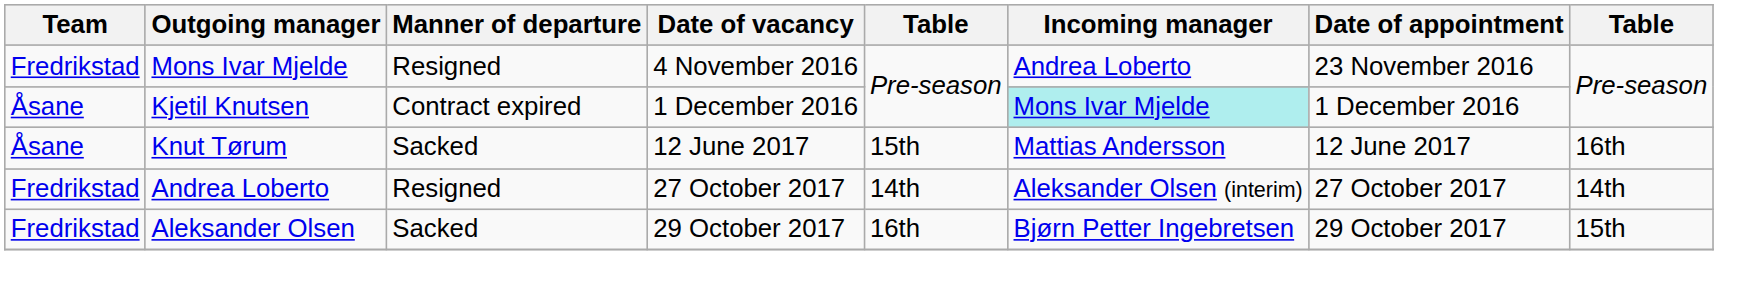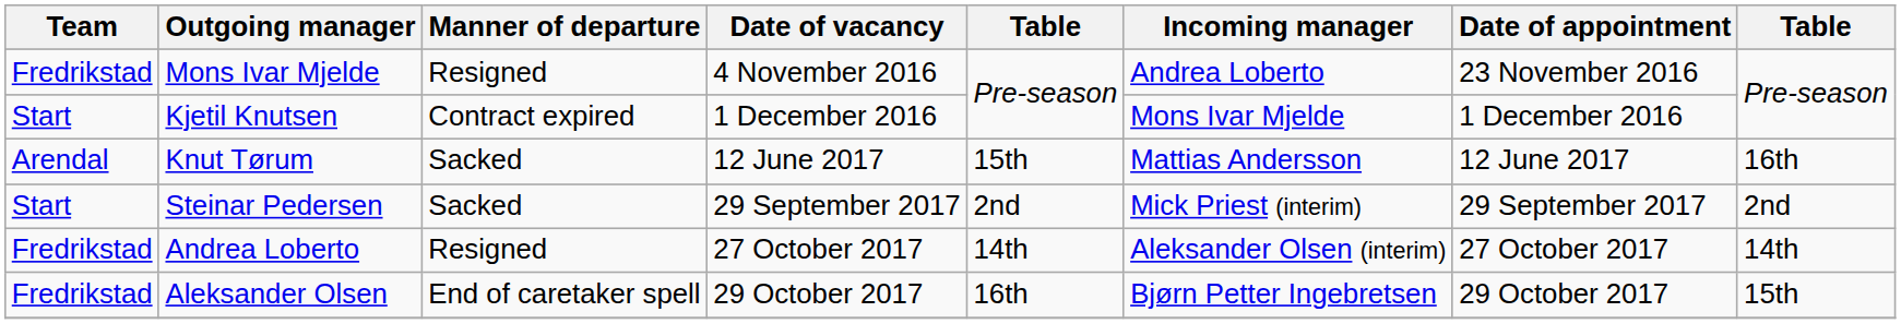 <table class="wikitable">
 <tr>
 <th>Team</th>
 <th>Outgoing manager</th>
 <th>Manner of departure</th>
 <th>Date of vacancy</th>
 <th>Table</th>
 <th>Incoming manager</th>
 <th>Date of appointment</th>
 <th>Table</th>
 </tr>
 <tr>
 <td><a href='#'>Fredrikstad</a></td>
 <td> <a href='#'>Mons Ivar Mjelde</a></td>
 <td>Resigned</td>
 <td>4 November 2016</td>
 <td rowspan="2"><em>Pre-season</em></td>
 <td> <a href='#'>Andrea Loberto</a></td>
 <td>23 November 2016</td>
 <td rowspan="2"><em>Pre-season</em></td>
 </tr>
 <tr>
-<td><a href='#'>Åsane</a></td>
+<td><a href='#'>Start</a></td>
 <td> <a href='#'>Kjetil Knutsen</a></td>
 <td>Contract expired</td>
 <td>1 December 2016</td>
-<td style="background: paleturquoise;"> <a href='#'>Mons Ivar Mjelde</a></td>
+<td> <a href='#'>Mons Ivar Mjelde</a></td>
 <td>1 December 2016</td>
 </tr>
 <tr>
-<td><a href='#'>Åsane</a></td>
+<td><a href='#'>Arendal</a></td>
 <td> <a href='#'>Knut Tørum</a></td>
 <td>Sacked</td>
 <td>12 June 2017</td>
 <td>15th</td>
 <td> <a href='#'>Mattias Andersson</a></td>
 <td>12 June 2017</td>
 <td>16th</td>
+</tr>
+<tr>
+<td><a href='#'>Start</a></td>
+<td> <a href='#'>Steinar Pedersen</a></td>
+<td>Sacked</td>
+<td>29 September 2017</td>
+<td>2nd</td>
+<td> <a href='#'>Mick Priest</a> <small>(interim)</small></td>
+<td>29 September 2017</td>
+<td>2nd</td>
 </tr>
 <tr>
 <td><a href='#'>Fredrikstad</a></td>
 <td> <a href='#'>Andrea Loberto</a></td>
 <td>Resigned</td>
 <td>27 October 2017</td>
 <td>14th</td>
 <td> <a href='#'>Aleksander Olsen</a> <small>(interim)</small></td>
 <td>27 October 2017</td>
 <td>14th</td>
 </tr>
 <tr>
 <td><a href='#'>Fredrikstad</a></td>
 <td> <a href='#'>Aleksander Olsen</a></td>
-<td>Sacked</td>
+<td>End of caretaker spell</td>
 <td>29 October 2017</td>
 <td>16th</td>
 <td> <a href='#'>Bjørn Petter Ingebretsen</a></td>
 <td>29 October 2017</td>
 <td>15th</td>
 </tr>
 <tr>
 </tr>
 </table>
